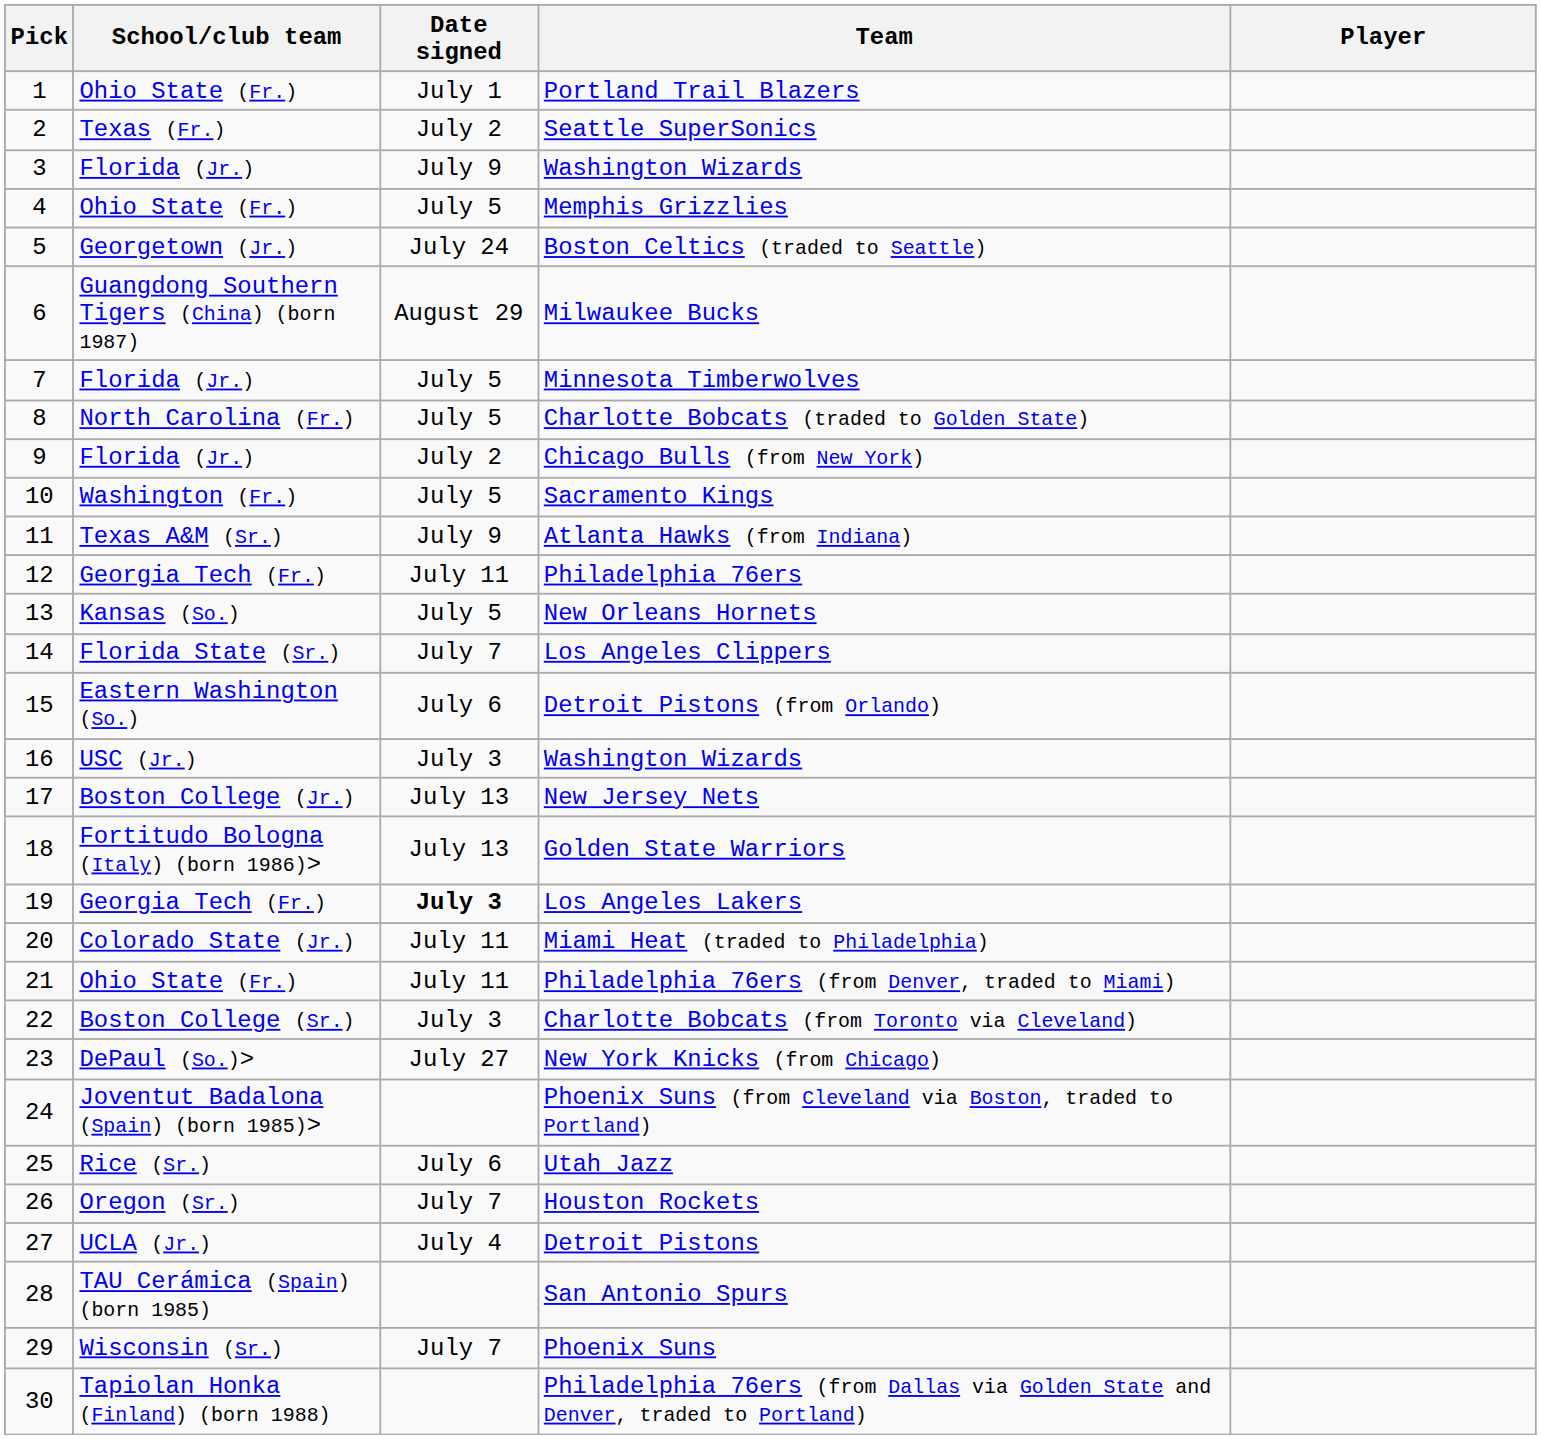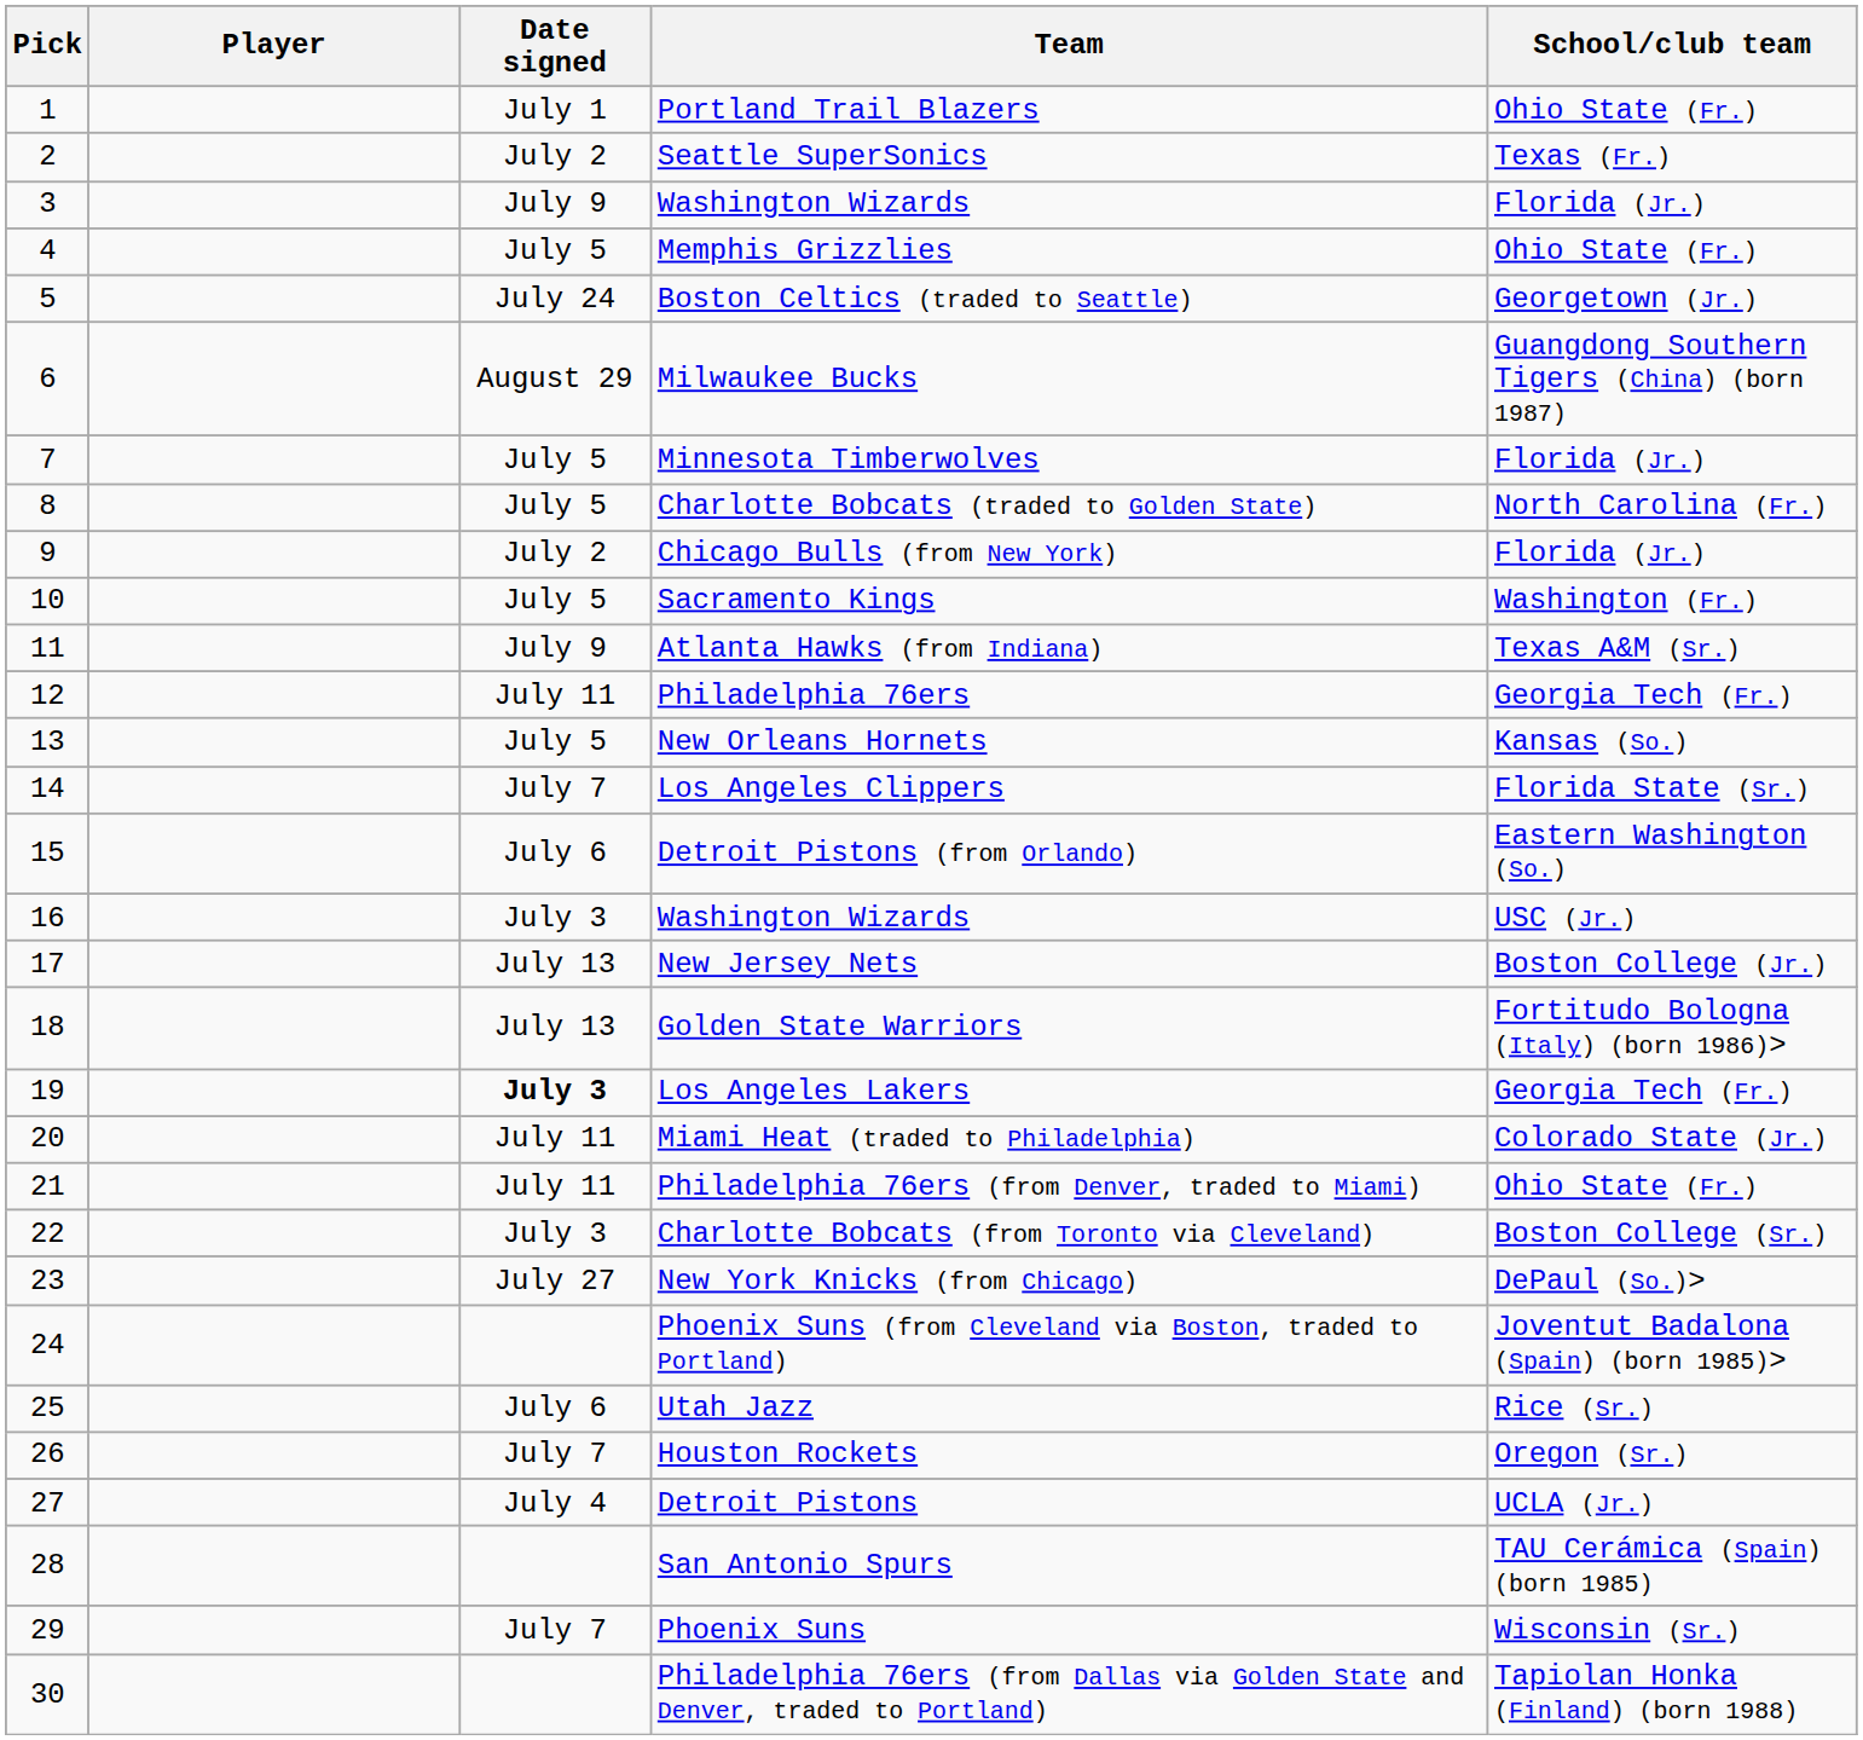 <table class="wikitable sortable" style="text-align:left">
 <tr>
 <th style="width:30px">Pick</th>
-<th style="width:160px">School/club team</th>
+<th style="width:160px">Player</th>
 <th style="width:80px">Date signed</th>
 <th style="width:370px">Team</th>
-<th style="width:160px">Player</th>
+<th style="width:160px">School/club team</th>
 </tr>
 <tr>
 <td align=center>1</td>
-<td><a href='#'>Ohio State</a> <small>(<a href='#'>Fr.</a>)</small></td>
+<td></td>
 <td align=center>July 1</td>
 <td><a href='#'>Portland Trail Blazers</a></td>
-<td></td>
+<td><a href='#'>Ohio State</a> <small>(<a href='#'>Fr.</a>)</small></td>
 </tr>
 <tr>
 <td align=center>2</td>
-<td><a href='#'>Texas</a> <small>(<a href='#'>Fr.</a>)</small></td>
+<td></td>
 <td align=center>July 2</td>
 <td><a href='#'>Seattle SuperSonics</a></td>
-<td></td>
+<td><a href='#'>Texas</a> <small>(<a href='#'>Fr.</a>)</small></td>
 </tr>
 <tr>
 <td align=center>3</td>
-<td><a href='#'>Florida</a> <small>(<a href='#'>Jr.</a>)</small></td>
+<td></td>
 <td align=center>July 9</td>
 <td><a href='#'>Washington Wizards</a></td>
-<td></td>
+<td><a href='#'>Florida</a> <small>(<a href='#'>Jr.</a>)</small></td>
 </tr>
 <tr>
 <td align=center>4</td>
-<td><a href='#'>Ohio State</a> <small>(<a href='#'>Fr.</a>)</small></td>
+<td></td>
 <td align=center>July 5</td>
 <td><a href='#'>Memphis Grizzlies</a></td>
-<td></td>
+<td><a href='#'>Ohio State</a> <small>(<a href='#'>Fr.</a>)</small></td>
 </tr>
 <tr>
 <td align=center>5</td>
-<td><a href='#'>Georgetown</a> <small>(<a href='#'>Jr.</a>)</small></td>
+<td></td>
 <td align=center>July 24</td>
 <td><a href='#'>Boston Celtics</a> <small>(traded to <a href='#'>Seattle</a>)</small></td>
-<td></td>
+<td><a href='#'>Georgetown</a> <small>(<a href='#'>Jr.</a>)</small></td>
 </tr>
 <tr>
 <td align=center>6</td>
-<td><a href='#'>Guangdong Southern Tigers</a> <small>(<a href='#'>China</a>) (born 1987)</small></td>
+<td></td>
 <td align=center>August 29</td>
 <td><a href='#'>Milwaukee Bucks</a></td>
-<td></td>
+<td><a href='#'>Guangdong Southern Tigers</a> <small>(<a href='#'>China</a>) (born 1987)</small></td>
 </tr>
 <tr>
 <td align=center>7</td>
-<td><a href='#'>Florida</a> <small>(<a href='#'>Jr.</a>)</small></td>
+<td></td>
 <td align=center>July 5</td>
 <td><a href='#'>Minnesota Timberwolves</a></td>
-<td></td>
+<td><a href='#'>Florida</a> <small>(<a href='#'>Jr.</a>)</small></td>
 </tr>
 <tr>
 <td align=center>8</td>
-<td><a href='#'>North Carolina</a> <small>(<a href='#'>Fr.</a>)</small></td>
+<td></td>
 <td align=center>July 5</td>
 <td><a href='#'>Charlotte Bobcats</a> <small>(traded to <a href='#'>Golden State</a>)</small></td>
-<td></td>
+<td><a href='#'>North Carolina</a> <small>(<a href='#'>Fr.</a>)</small></td>
 </tr>
 <tr>
 <td align=center>9</td>
-<td><a href='#'>Florida</a> <small>(<a href='#'>Jr.</a>)</small></td>
+<td></td>
 <td align=center>July 2</td>
 <td><a href='#'>Chicago Bulls</a> <small>(from <a href='#'>New York</a>)</small></td>
-<td></td>
+<td><a href='#'>Florida</a> <small>(<a href='#'>Jr.</a>)</small></td>
 </tr>
 <tr>
 <td align=center>10</td>
-<td><a href='#'>Washington</a> <small>(<a href='#'>Fr.</a>)</small></td>
+<td></td>
 <td align=center>July 5</td>
 <td><a href='#'>Sacramento Kings</a></td>
-<td></td>
+<td><a href='#'>Washington</a> <small>(<a href='#'>Fr.</a>)</small></td>
 </tr>
 <tr>
 <td align=center>11</td>
-<td><a href='#'>Texas A&M</a> <small>(<a href='#'>Sr.</a>)</small></td>
+<td></td>
 <td align=center>July 9</td>
 <td><a href='#'>Atlanta Hawks</a> <small>(from <a href='#'>Indiana</a>)</small></td>
-<td></td>
+<td><a href='#'>Texas A&M</a> <small>(<a href='#'>Sr.</a>)</small></td>
 </tr>
 <tr>
 <td align=center>12</td>
-<td><a href='#'>Georgia Tech</a> <small>(<a href='#'>Fr.</a>)</small></td>
+<td></td>
 <td align=center>July 11</td>
 <td><a href='#'>Philadelphia 76ers</a></td>
-<td></td>
+<td><a href='#'>Georgia Tech</a> <small>(<a href='#'>Fr.</a>)</small></td>
 </tr>
 <tr>
 <td align=center>13</td>
-<td><a href='#'>Kansas</a> <small>(<a href='#'>So.</a>)</small></td>
+<td></td>
 <td align=center>July 5</td>
 <td><a href='#'>New Orleans Hornets</a></td>
-<td></td>
+<td><a href='#'>Kansas</a> <small>(<a href='#'>So.</a>)</small></td>
 </tr>
 <tr>
 <td align=center>14</td>
-<td><a href='#'>Florida State</a> <small>(<a href='#'>Sr.</a>)</small></td>
+<td></td>
 <td align=center>July 7</td>
 <td><a href='#'>Los Angeles Clippers</a></td>
-<td></td>
+<td><a href='#'>Florida State</a> <small>(<a href='#'>Sr.</a>)</small></td>
 </tr>
 <tr>
 <td align=center>15</td>
-<td><a href='#'>Eastern Washington</a> <small>(<a href='#'>So.</a>)</small></td>
+<td></td>
 <td align=center>July 6</td>
 <td><a href='#'>Detroit Pistons</a> <small>(from <a href='#'>Orlando</a>)</small></td>
-<td></td>
+<td><a href='#'>Eastern Washington</a> <small>(<a href='#'>So.</a>)</small></td>
 </tr>
 <tr>
 <td align=center>16</td>
-<td><a href='#'>USC</a> <small>(<a href='#'>Jr.</a>)</small></td>
+<td></td>
 <td align=center>July 3</td>
 <td><a href='#'>Washington Wizards</a></td>
-<td></td>
+<td><a href='#'>USC</a> <small>(<a href='#'>Jr.</a>)</small></td>
 </tr>
 <tr>
 <td align=center>17</td>
-<td><a href='#'>Boston College</a> <small>(<a href='#'>Jr.</a>)</small></td>
+<td></td>
 <td align=center>July 13</td>
 <td><a href='#'>New Jersey Nets</a></td>
-<td></td>
+<td><a href='#'>Boston College</a> <small>(<a href='#'>Jr.</a>)</small></td>
 </tr>
 <tr>
 <td align=center>18</td>
-<td><a href='#'>Fortitudo Bologna</a> <small>(<a href='#'>Italy</a>) (born 1986)</small>></td>
+<td></td>
 <td align=center>July 13</td>
 <td><a href='#'>Golden State Warriors</a></td>
-<td></td>
+<td><a href='#'>Fortitudo Bologna</a> <small>(<a href='#'>Italy</a>) (born 1986)</small>></td>
 </tr>
 <tr>
 <td align=center>19</td>
-<td><a href='#'>Georgia Tech</a> <small>(<a href='#'>Fr.</a>)</small></td>
+<td></td>
 <td align=center><strong>July 3</strong></td>
 <td><a href='#'>Los Angeles Lakers</a></td>
-<td></td>
+<td><a href='#'>Georgia Tech</a> <small>(<a href='#'>Fr.</a>)</small></td>
 </tr>
 <tr>
 <td align=center>20</td>
-<td><a href='#'>Colorado State</a> <small>(<a href='#'>Jr.</a>)</small></td>
+<td></td>
 <td align=center>July 11</td>
 <td><a href='#'>Miami Heat</a> <small>(traded to <a href='#'>Philadelphia</a>)</small></td>
-<td></td>
+<td><a href='#'>Colorado State</a> <small>(<a href='#'>Jr.</a>)</small></td>
 </tr>
 <tr>
 <td align=center>21</td>
-<td><a href='#'>Ohio State</a> <small>(<a href='#'>Fr.</a>)</small></td>
+<td></td>
 <td align=center>July 11</td>
 <td><a href='#'>Philadelphia 76ers</a> <small>(from <a href='#'>Denver</a>,</small><small> traded to <a href='#'>Miami</a>)</small></td>
-<td></td>
+<td><a href='#'>Ohio State</a> <small>(<a href='#'>Fr.</a>)</small></td>
 </tr>
 <tr>
 <td align=center>22</td>
-<td><a href='#'>Boston College</a> <small>(<a href='#'>Sr.</a>)</small></td>
+<td></td>
 <td align=center>July 3</td>
 <td><a href='#'>Charlotte Bobcats</a> <small>(from <a href='#'>Toronto</a> via <a href='#'>Cleveland</a>)</small></td>
-<td></td>
+<td><a href='#'>Boston College</a> <small>(<a href='#'>Sr.</a>)</small></td>
 </tr>
 <tr>
 <td align=center>23</td>
-<td><a href='#'>DePaul</a> <small>(<a href='#'>So.</a>)</small>></td>
+<td></td>
 <td align=center>July 27</td>
 <td><a href='#'>New York Knicks</a> <small>(from <a href='#'>Chicago</a>)</small></td>
-<td></td>
+<td><a href='#'>DePaul</a> <small>(<a href='#'>So.</a>)</small>></td>
 </tr>
 <tr>
 <td align=center>24</td>
-<td><a href='#'>Joventut Badalona</a> <small>(<a href='#'>Spain</a>) (born 1985)</small>></td>
+<td></td>
 <td align=center></td>
 <td><a href='#'>Phoenix Suns</a>  <small>(from <a href='#'>Cleveland</a> via <a href='#'>Boston</a>,</small><small> traded to <a href='#'>Portland</a>)</small></td>
-<td></td>
+<td><a href='#'>Joventut Badalona</a> <small>(<a href='#'>Spain</a>) (born 1985)</small>></td>
 </tr>
 <tr>
 <td align=center>25</td>
-<td><a href='#'>Rice</a> <small>(<a href='#'>Sr.</a>)</small></td>
+<td></td>
 <td align=center>July 6</td>
 <td><a href='#'>Utah Jazz</a></td>
-<td></td>
+<td><a href='#'>Rice</a> <small>(<a href='#'>Sr.</a>)</small></td>
 </tr>
 <tr>
 <td align=center>26</td>
-<td><a href='#'>Oregon</a> <small>(<a href='#'>Sr.</a>)</small></td>
+<td></td>
 <td align=center>July 7</td>
 <td><a href='#'>Houston Rockets</a></td>
-<td></td>
+<td><a href='#'>Oregon</a> <small>(<a href='#'>Sr.</a>)</small></td>
 </tr>
 <tr>
 <td align=center>27</td>
-<td><a href='#'>UCLA</a> <small>(<a href='#'>Jr.</a>)</small></td>
+<td></td>
 <td align=center>July 4</td>
 <td><a href='#'>Detroit Pistons</a></td>
-<td></td>
+<td><a href='#'>UCLA</a> <small>(<a href='#'>Jr.</a>)</small></td>
 </tr>
 <tr>
 <td align=center>28</td>
-<td><a href='#'>TAU Cerámica</a> <small>(<a href='#'>Spain</a>) (born 1985)</small></td>
+<td></td>
 <td align=center></td>
 <td><a href='#'>San Antonio Spurs</a></td>
-<td></td>
+<td><a href='#'>TAU Cerámica</a> <small>(<a href='#'>Spain</a>) (born 1985)</small></td>
 </tr>
 <tr>
 <td align=center>29</td>
-<td><a href='#'>Wisconsin</a> <small>(<a href='#'>Sr.</a>)</small></td>
+<td></td>
 <td align=center>July 7</td>
 <td><a href='#'>Phoenix Suns</a></td>
-<td></td>
+<td><a href='#'>Wisconsin</a> <small>(<a href='#'>Sr.</a>)</small></td>
 </tr>
 <tr>
 <td align=center>30</td>
-<td><a href='#'>Tapiolan Honka</a> <small>(<a href='#'>Finland</a>) (born 1988)</small></td>
+<td></td>
 <td align=center></td>
 <td><a href='#'>Philadelphia 76ers</a> <small>(from <a href='#'>Dallas</a> via <a href='#'>Golden State</a> and <a href='#'>Denver</a>,</small><small> traded to <a href='#'>Portland</a>)</small></td>
-<td></td>
+<td><a href='#'>Tapiolan Honka</a> <small>(<a href='#'>Finland</a>) (born 1988)</small></td>
 </tr>
 </table>
